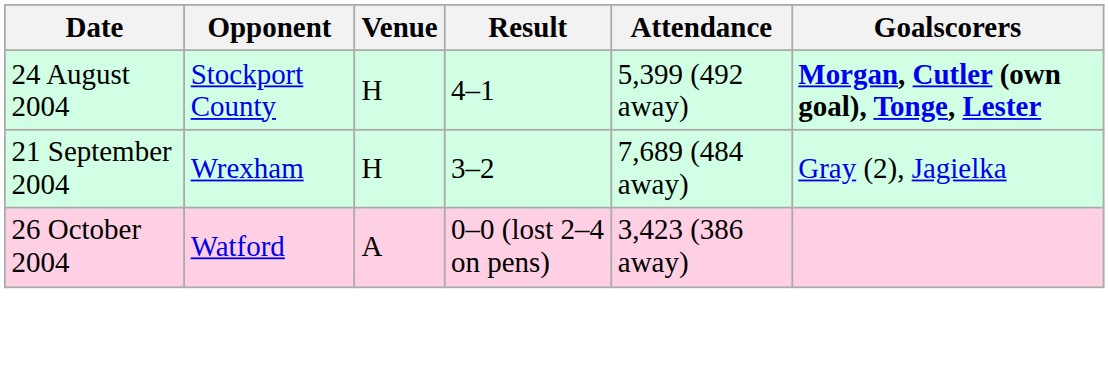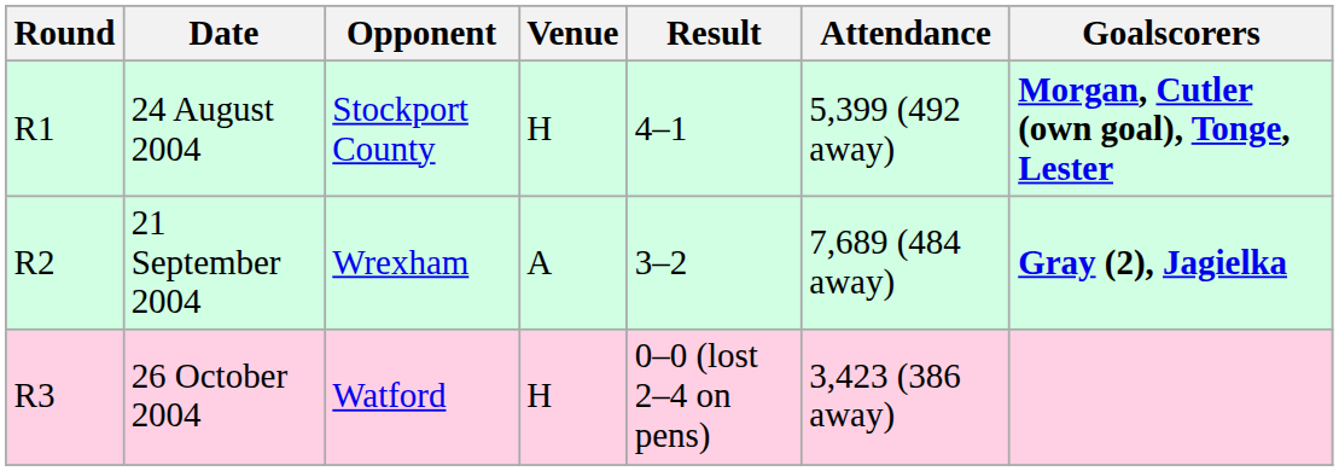 <table class="wikitable">
 <tr>
+<th>Round</th>
 <th>Date</th>
 <th>Opponent</th>
 <th>Venue</th>
 <th>Result</th>
 <th>Attendance</th>
 <th>Goalscorers</th>
 </tr>
 <tr style="background-color: #d0ffe3;">
+<td>R1</td>
 <td>24 August 2004</td>
 <td><a href='#'>Stockport County</a></td>
 <td>H</td>
 <td>4–1</td>
 <td>5,399 (492 away)</td>
 <td><strong><a href='#'>Morgan</a>, <a href='#'>Cutler</a> (own goal), <a href='#'>Tonge</a>, <a href='#'>Lester</a></strong></td>
 </tr>
 <tr style="background-color: #d0ffe3;">
+<td>R2</td>
 <td>21 September 2004</td>
 <td><a href='#'>Wrexham</a></td>
-<td>H</td>
+<td>A</td>
 <td>3–2</td>
 <td>7,689 (484 away)</td>
-<td><a href='#'>Gray</a> (2), <a href='#'>Jagielka</a></td>
+<td><strong><a href='#'>Gray</a> (2), <a href='#'>Jagielka</a></strong></td>
 </tr>
 <tr style="background-color: #ffd0e3;">
+<td>R3</td>
 <td>26 October 2004</td>
 <td><a href='#'>Watford</a></td>
-<td>A</td>
+<td>H</td>
 <td>0–0 (lost 2–4 on pens)</td>
 <td>3,423 (386 away)</td>
 <td></td>
 </tr>
 </table>
